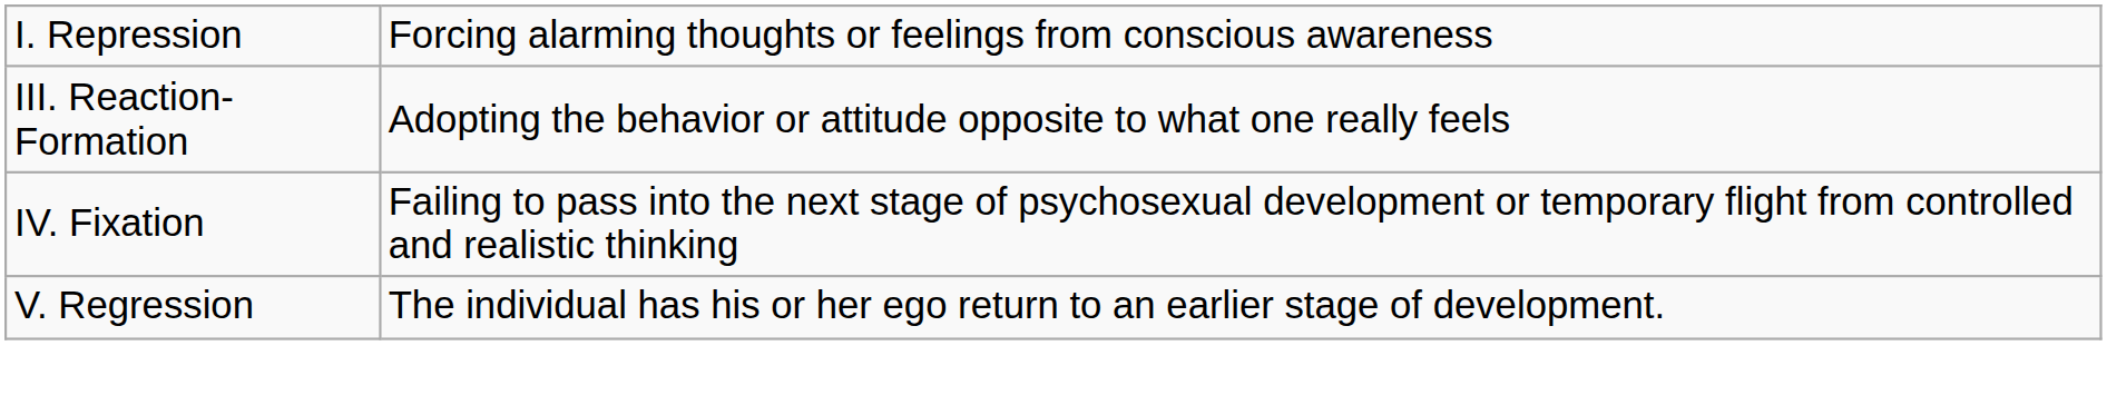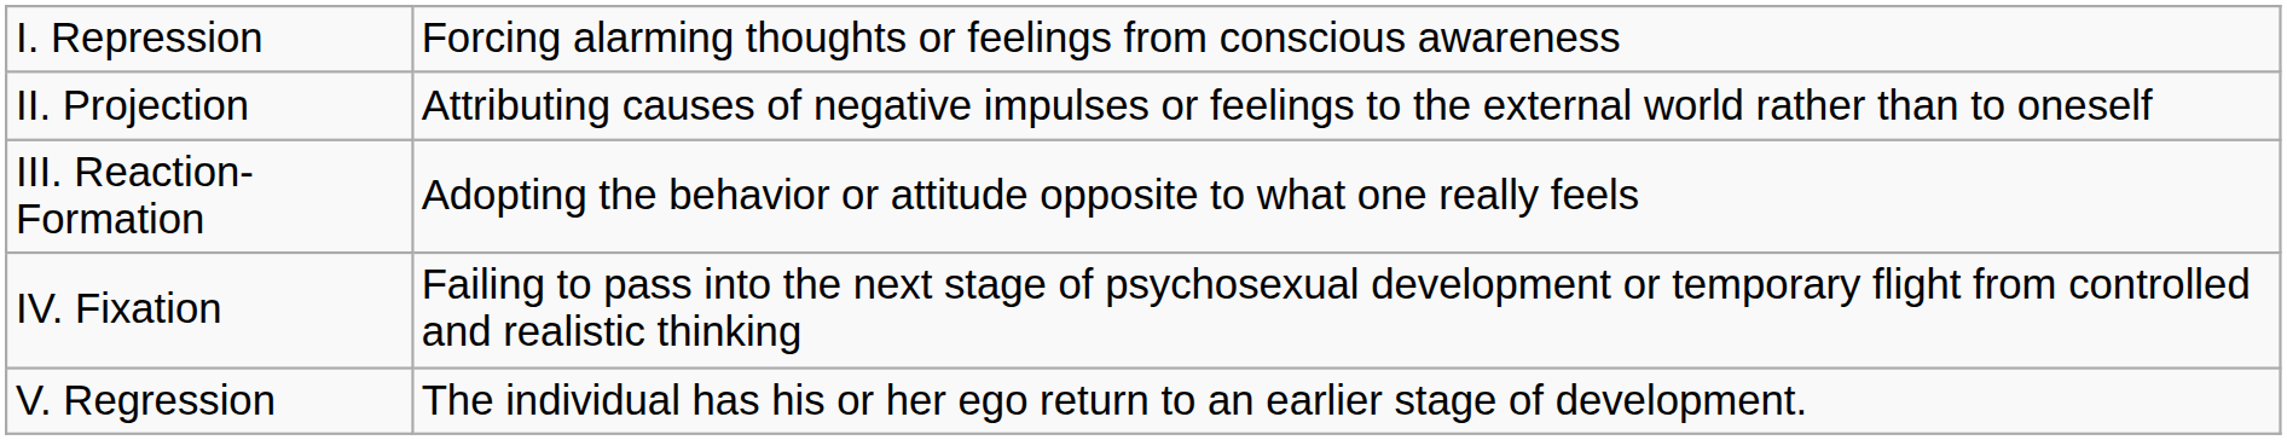 <table class="wikitable">
 <tr>
 <td>I. Repression</td>
 <td>Forcing alarming thoughts or feelings from conscious awareness</td>
+</tr>
+<tr>
+<td>II. Projection</td>
+<td>Attributing causes of negative impulses or feelings to the external world rather than to oneself</td>
 </tr>
 <tr>
 <td>III. Reaction-Formation</td>
 <td>Adopting the behavior or attitude opposite to what one really feels</td>
 </tr>
 <tr>
 <td>IV. Fixation</td>
 <td>Failing to pass into the next stage of psychosexual development or temporary flight from controlled and realistic thinking</td>
 </tr>
 <tr>
 <td>V. Regression</td>
 <td>The individual has his or her ego return to an earlier stage of development.</td>
 </tr>
 </table>
